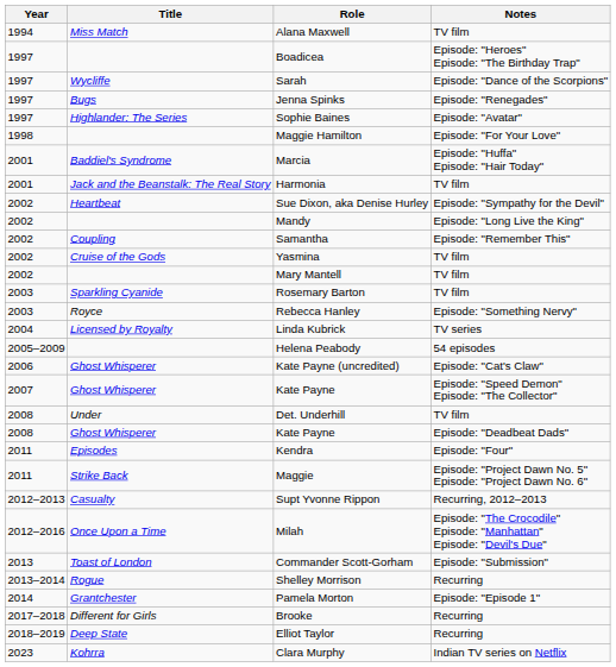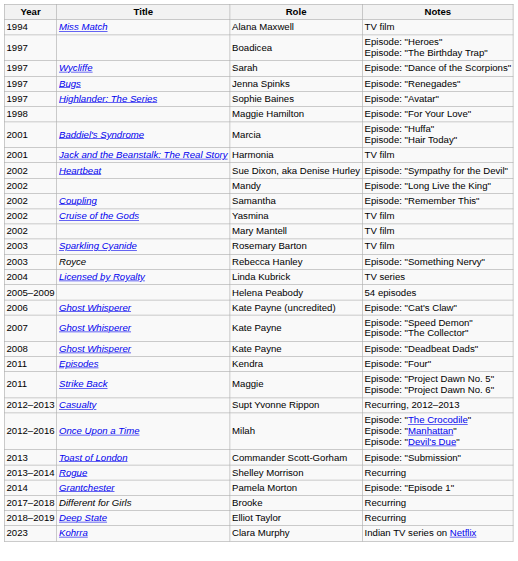 <table class="wikitable sortable">
 <tr>
 <th>Year</th>
 <th>Title</th>
 <th>Role</th>
 <th class="unsortable">Notes</th>
 </tr>
 <tr>
 <td>1994</td>
 <td><em><a href='#'>Miss Match</a></em></td>
 <td>Alana Maxwell</td>
 <td>TV film</td>
 </tr>
 <tr>
 <td>1997</td>
 <td><em></em></td>
 <td>Boadicea</td>
 <td>Episode: "Heroes"<br>Episode: "The Birthday Trap"</td>
 </tr>
 <tr>
 <td>1997</td>
 <td><em><a href='#'>Wycliffe</a></em></td>
 <td>Sarah</td>
 <td>Episode: "Dance of the Scorpions"</td>
 </tr>
 <tr>
 <td>1997</td>
 <td><em><a href='#'>Bugs</a></em></td>
 <td>Jenna Spinks</td>
 <td>Episode: "Renegades"</td>
 </tr>
 <tr>
 <td>1997</td>
 <td><em><a href='#'>Highlander: The Series</a></em></td>
 <td>Sophie Baines</td>
 <td>Episode: "Avatar"</td>
 </tr>
 <tr>
 <td>1998</td>
 <td><em></em></td>
 <td>Maggie Hamilton</td>
 <td>Episode: "For Your Love"</td>
 </tr>
 <tr>
 <td>2001</td>
 <td><em><a href='#'>Baddiel's Syndrome</a></em></td>
 <td>Marcia</td>
 <td>Episode: "Huffa"<br>Episode: "Hair Today"</td>
 </tr>
 <tr>
 <td>2001</td>
 <td><em><a href='#'>Jack and the Beanstalk: The Real Story</a></em></td>
 <td>Harmonia</td>
 <td>TV film</td>
 </tr>
 <tr>
 <td>2002</td>
 <td><em><a href='#'>Heartbeat</a></em></td>
 <td>Sue Dixon, aka Denise Hurley</td>
 <td>Episode: "Sympathy for the Devil"</td>
 </tr>
 <tr>
 <td>2002</td>
 <td><em></em></td>
 <td>Mandy</td>
 <td>Episode: "Long Live the King"</td>
 </tr>
 <tr>
 <td>2002</td>
 <td><em><a href='#'>Coupling</a></em></td>
 <td>Samantha</td>
 <td>Episode: "Remember This"</td>
 </tr>
 <tr>
 <td>2002</td>
 <td><em><a href='#'>Cruise of the Gods</a></em></td>
 <td>Yasmina</td>
 <td>TV film</td>
 </tr>
 <tr>
 <td>2002</td>
 <td><em></em></td>
 <td>Mary Mantell</td>
 <td>TV film</td>
 </tr>
 <tr>
 <td>2003</td>
 <td><em><a href='#'>Sparkling Cyanide</a></em></td>
 <td>Rosemary Barton</td>
 <td>TV film</td>
 </tr>
 <tr>
 <td>2003</td>
 <td><em>Royce</em></td>
 <td>Rebecca Hanley</td>
 <td>Episode: "Something Nervy"</td>
 </tr>
 <tr>
 <td>2004</td>
 <td><em><a href='#'>Licensed by Royalty</a></em></td>
 <td>Linda Kubrick</td>
 <td>TV series</td>
 </tr>
 <tr>
 <td>2005–2009</td>
 <td><em></em></td>
 <td>Helena Peabody</td>
 <td>54 episodes</td>
 </tr>
 <tr>
 <td>2006</td>
 <td><em><a href='#'>Ghost Whisperer</a></em></td>
 <td>Kate Payne (uncredited)</td>
 <td>Episode: "Cat's Claw"</td>
 </tr>
 <tr>
 <td>2007</td>
 <td><em><a href='#'>Ghost Whisperer</a></em></td>
 <td>Kate Payne</td>
 <td>Episode: "Speed Demon"<br>Episode: "The Collector"</td>
 </tr>
 <tr>
 <td>2008</td>
-<td><em>Under</em></td>
-<td>Det. Underhill</td>
-<td>TV film</td>
-</tr>
-<tr>
-<td>2008</td>
 <td><em><a href='#'>Ghost Whisperer</a></em></td>
 <td>Kate Payne</td>
 <td>Episode: "Deadbeat Dads"</td>
 </tr>
 <tr>
 <td>2011</td>
 <td><em><a href='#'>Episodes</a></em></td>
 <td>Kendra</td>
 <td>Episode: "Four"</td>
 </tr>
 <tr>
 <td>2011</td>
 <td><em><a href='#'>Strike Back</a></em></td>
 <td>Maggie</td>
 <td>Episode: "Project Dawn No. 5"<br>Episode: "Project Dawn No. 6"</td>
 </tr>
 <tr>
 <td>2012–2013</td>
 <td><em><a href='#'>Casualty</a></em></td>
 <td>Supt Yvonne Rippon</td>
 <td>Recurring, 2012–2013</td>
 </tr>
 <tr>
 <td>2012–2016</td>
 <td><em><a href='#'>Once Upon a Time</a></em></td>
 <td>Milah</td>
 <td>Episode: "<a href='#'>The Crocodile</a>"<br>Episode: "<a href='#'>Manhattan</a>"<br>Episode: "<a href='#'>Devil's Due</a>"</td>
 </tr>
 <tr>
 <td>2013</td>
 <td><em><a href='#'>Toast of London</a></em></td>
 <td>Commander Scott-Gorham</td>
 <td>Episode: "Submission"</td>
 </tr>
 <tr>
 <td>2013–2014</td>
 <td><em><a href='#'>Rogue</a></em></td>
 <td>Shelley Morrison</td>
 <td>Recurring</td>
 </tr>
 <tr>
 <td>2014</td>
 <td><em><a href='#'>Grantchester</a></em></td>
 <td>Pamela Morton</td>
 <td>Episode: "Episode 1"</td>
 </tr>
 <tr>
 <td>2017–2018</td>
 <td><em>Different for Girls</em></td>
 <td>Brooke</td>
 <td>Recurring</td>
 </tr>
 <tr>
 <td>2018–2019</td>
 <td><em><a href='#'>Deep State</a></em></td>
 <td>Elliot Taylor</td>
 <td>Recurring</td>
 </tr>
 <tr>
 <td>2023</td>
 <td><em><a href='#'>Kohrra</a></em></td>
 <td>Clara Murphy</td>
 <td>Indian TV series on <a href='#'>Netflix</a></td>
 </tr>
 </table>
